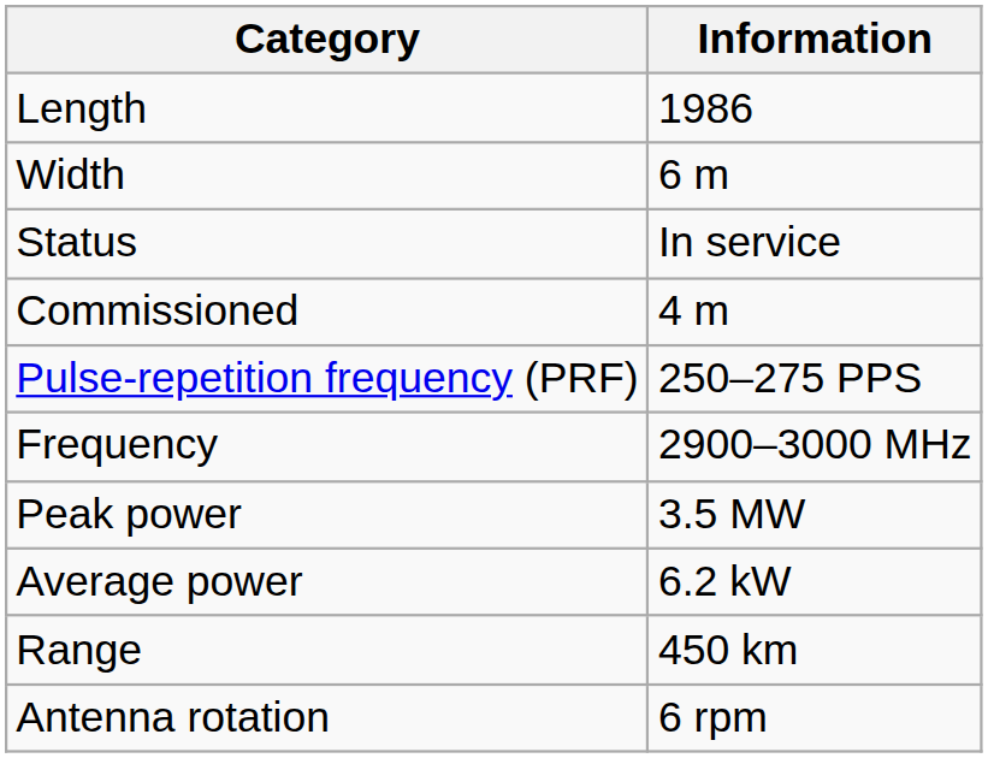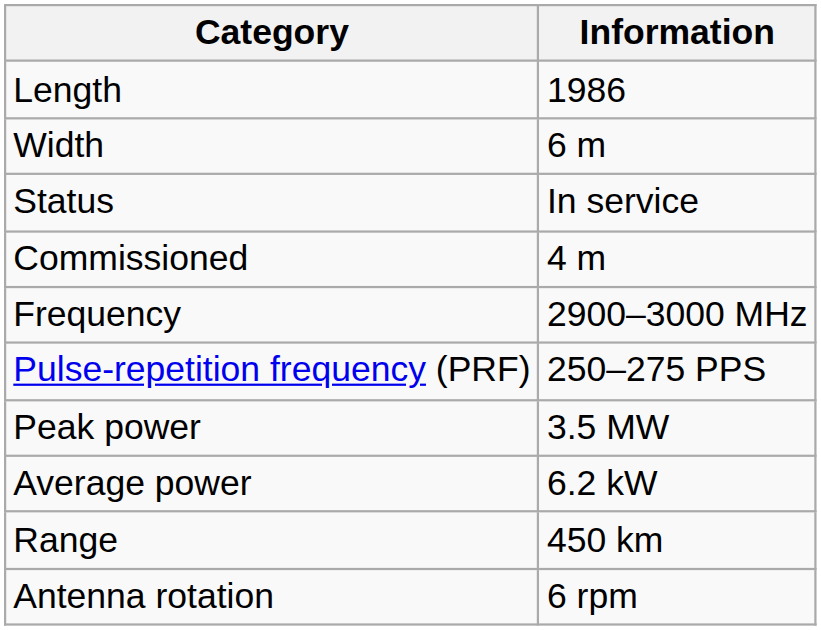 <table class="wikitable">
 <tr>
 <th>Category</th>
 <th>Information</th>
 </tr>
 <tr>
 <td>Length</td>
 <td>1986</td>
 </tr>
 <tr>
 <td>Width</td>
 <td>6 m</td>
 </tr>
 <tr>
 <td>Status</td>
 <td>In service</td>
 </tr>
 <tr>
 <td>Commissioned</td>
 <td>4 m</td>
 </tr>
 <tr>
+<td>Frequency</td>
+<td>2900–3000 MHz</td>
+</tr>
+<tr>
 <td><a href='#'>Pulse-repetition frequency</a> (PRF)</td>
 <td>250–275 PPS</td>
-</tr>
-<tr>
-<td>Frequency</td>
-<td>2900–3000 MHz</td>
 </tr>
 <tr>
 <td>Peak power</td>
 <td>3.5 MW</td>
 </tr>
 <tr>
 <td>Average power</td>
 <td>6.2 kW</td>
 </tr>
 <tr>
 <td>Range</td>
 <td>450 km</td>
 </tr>
 <tr>
 <td>Antenna rotation</td>
 <td>6 rpm</td>
 </tr>
 </table>
